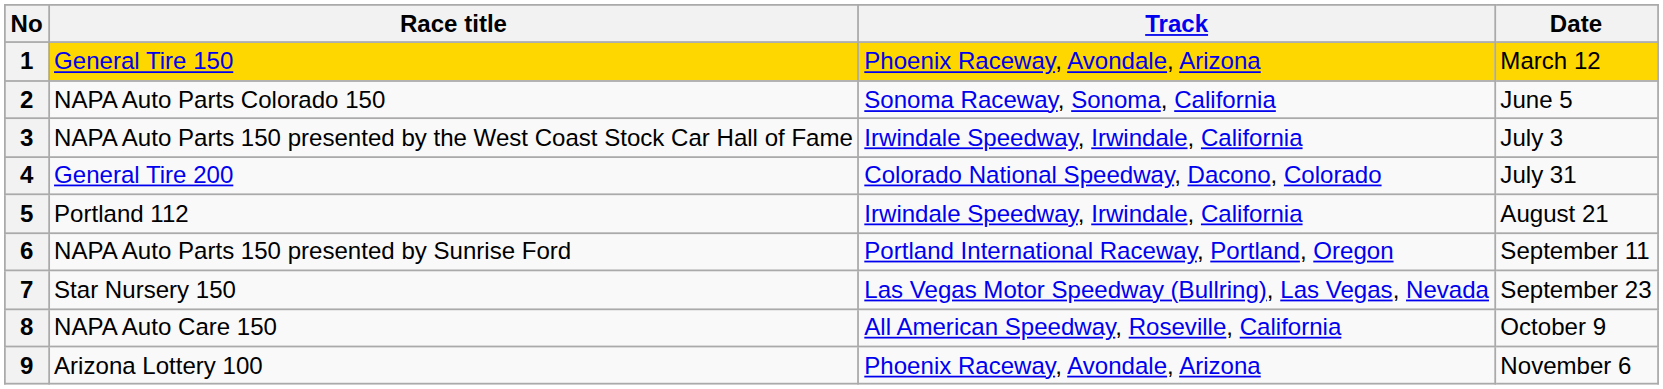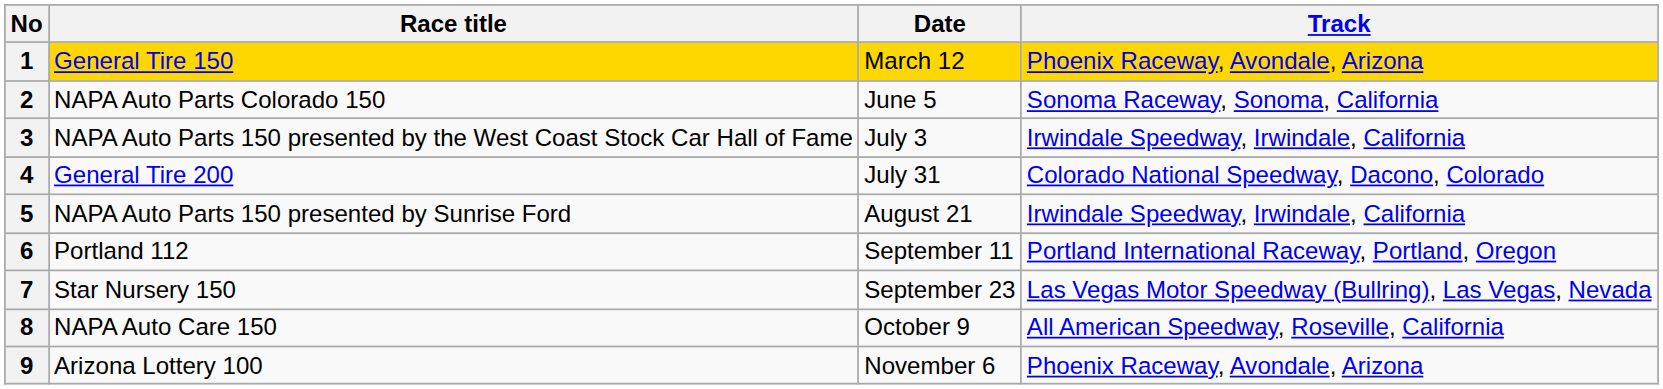 <table class="wikitable" style="font-size:85%">
 <tr>
 <th>No</th>
 <th>Race title</th>
+<th>Date</th>
 <th><a href='#'>Track</a></th>
-<th>Date</th>
 </tr>
 <tr>
 <th>1</th>
 <td bgcolor=gold><a href='#'>General Tire 150</a></td>
+<td bgcolor=gold>March 12</td>
 <td bgcolor=gold><a href='#'>Phoenix Raceway</a>, <a href='#'>Avondale</a>, <a href='#'>Arizona</a></td>
-<td bgcolor=gold>March 12</td>
 </tr>
 <tr>
 <th>2</th>
 <td>NAPA Auto Parts Colorado 150</td>
+<td>June 5</td>
 <td><a href='#'>Sonoma Raceway</a>, <a href='#'>Sonoma</a>, <a href='#'>California</a></td>
-<td>June 5</td>
 </tr>
 <tr>
 <th>3</th>
 <td>NAPA Auto Parts 150 presented by the West Coast Stock Car Hall of Fame</td>
+<td>July 3</td>
 <td><a href='#'>Irwindale Speedway</a>, <a href='#'>Irwindale</a>, <a href='#'>California</a></td>
-<td>July 3</td>
 </tr>
 <tr>
 <th>4</th>
 <td><a href='#'>General Tire 200</a></td>
+<td>July 31</td>
 <td><a href='#'>Colorado National Speedway</a>, <a href='#'>Dacono</a>, <a href='#'>Colorado</a></td>
-<td>July 31</td>
 </tr>
 <tr>
 <th>5</th>
-<td>Portland 112</td>
+<td>NAPA Auto Parts 150 presented by Sunrise Ford</td>
+<td>August 21</td>
 <td><a href='#'>Irwindale Speedway</a>, <a href='#'>Irwindale</a>, <a href='#'>California</a></td>
-<td>August 21</td>
 </tr>
 <tr>
 <th>6</th>
-<td>NAPA Auto Parts 150 presented by Sunrise Ford</td>
+<td>Portland 112</td>
+<td>September 11</td>
 <td><a href='#'>Portland International Raceway</a>, <a href='#'>Portland</a>, <a href='#'>Oregon</a></td>
-<td>September 11</td>
 </tr>
 <tr>
 <th>7</th>
 <td>Star Nursery 150</td>
+<td>September 23</td>
 <td><a href='#'>Las Vegas Motor Speedway (Bullring)</a>, <a href='#'>Las Vegas</a>, <a href='#'>Nevada</a></td>
-<td>September 23</td>
 </tr>
 <tr>
 <th>8</th>
 <td>NAPA Auto Care 150</td>
+<td>October 9</td>
 <td><a href='#'>All American Speedway</a>, <a href='#'>Roseville</a>, <a href='#'>California</a></td>
-<td>October 9</td>
 </tr>
 <tr>
 <th>9</th>
 <td>Arizona Lottery 100</td>
+<td>November 6</td>
 <td><a href='#'>Phoenix Raceway</a>, <a href='#'>Avondale</a>, <a href='#'>Arizona</a></td>
-<td>November 6</td>
 </tr>
 </table>
